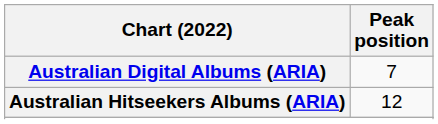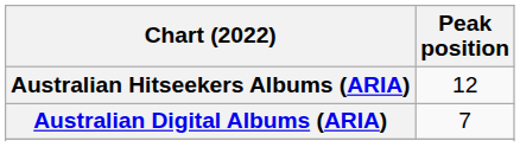 <table class="wikitable sortable plainrowheaders" style="text-align:center">
 <tr>
 <th scope="col">Chart (2022)</th>
 <th scope="col">Peak<br>position</th>
 </tr>
 <tr>
+<th scope="row">Australian Hitseekers Albums (<a href='#'>ARIA</a>)</th>
+<td>12</td>
+</tr>
+<tr>
 <th scope="row"><a href='#'>Australian Digital Albums</a> (<a href='#'>ARIA</a>)</th>
 <td>7</td>
-</tr>
-<tr>
-<th scope="row">Australian Hitseekers Albums (<a href='#'>ARIA</a>)</th>
-<td>12</td>
 </tr>
 <tr>
 </tr>
 <tr>
 </tr>
 <tr>
 </tr>
 <tr>
 </tr>
 <tr>
 </tr>
 <tr>
 </tr>
 <tr>
 </tr>
 <tr>
 </tr>
 <tr>
 </tr>
 </table>
